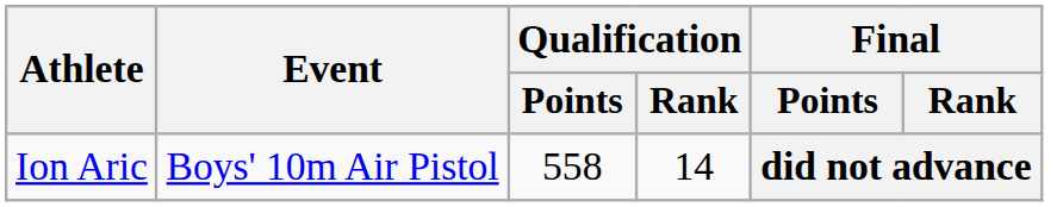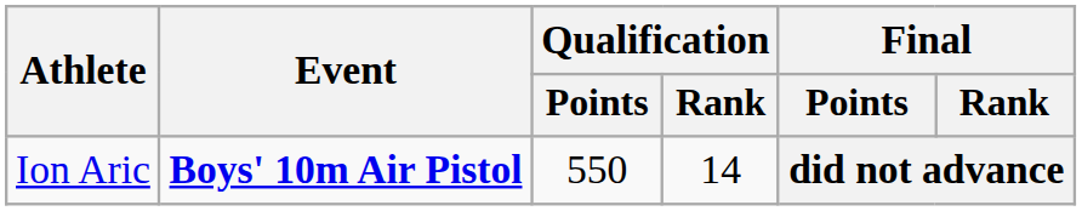 <table class="wikitable" style="font-size:90%;">
 <tr>
 <th rowspan=2>Athlete</th>
 <th rowspan=2>Event</th>
 <th colspan=2>Qualification</th>
 <th colspan=2>Final</th>
 </tr>
 <tr style="font-size:95%">
 <th>Points</th>
 <th>Rank</th>
 <th>Points</th>
 <th>Rank</th>
 </tr>
 <tr align=center>
 <td align=left><a href='#'>Ion Aric</a></td>
-<td align=left><a href='#'>Boys' 10m Air Pistol</a></td>
-<td>558</td>
+<td align=left><strong><a href='#'>Boys' 10m Air Pistol</a></strong></td>
+<td>550</td>
 <td>14</td>
 <th colspan=2>did not advance</th>
 </tr>
 </table>
